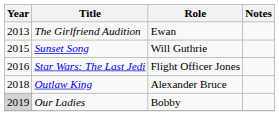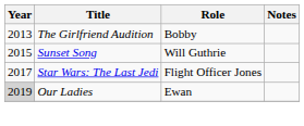 <table class="wikitable sortable">
 <tr>
 <th>Year</th>
 <th>Title</th>
 <th>Role</th>
 <th class="unsortable">Notes</th>
 </tr>
 <tr>
 <td>2013</td>
 <td><em>The Girlfriend Audition</em></td>
-<td>Ewan</td>
+<td>Bobby</td>
 <td></td>
 </tr>
 <tr>
 <td>2015</td>
 <td><em><a href='#'>Sunset Song</a></em></td>
 <td>Will Guthrie</td>
 <td></td>
 </tr>
 <tr>
-<td>2016</td>
+<td>2017</td>
 <td><em><a href='#'>Star Wars: The Last Jedi</a></em></td>
 <td>Flight Officer Jones</td>
 <td></td>
 </tr>
 <tr>
-<td>2018</td>
-<td><em><a href='#'>Outlaw King</a></em></td>
-<td>Alexander Bruce</td>
-<td></td>
-</tr>
-<tr>
 <td style="background: lightgrey;">2019</td>
 <td><em>Our Ladies</em></td>
-<td>Bobby</td>
+<td>Ewan</td>
 <td></td>
 </tr>
 <tr>
 </tr>
 </table>
